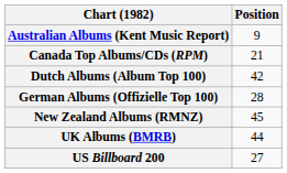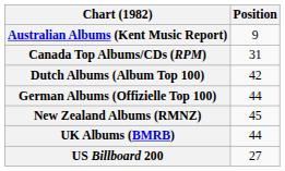 <table class="wikitable sortable plainrowheaders" style="text-align:center">
 <tr>
 <th scope="col">Chart (1982)</th>
 <th scope="col">Position</th>
 </tr>
 <tr>
 <th scope="row"><a href='#'>Australian Albums</a> (Kent Music Report)</th>
 <td>9</td>
 </tr>
 <tr>
 <th scope="row">Canada Top Albums/CDs (<em>RPM</em>)</th>
-<td>21</td>
+<td>31</td>
 </tr>
 <tr>
 <th scope="row">Dutch Albums (Album Top 100)</th>
 <td>42</td>
 </tr>
 <tr>
 <th scope="row">German Albums (Offizielle Top 100)</th>
-<td>28</td>
+<td>44</td>
 </tr>
 <tr>
 <th scope="row">New Zealand Albums (RMNZ)</th>
 <td>45</td>
 </tr>
 <tr>
 <th scope="row">UK Albums (<a href='#'>BMRB</a>)</th>
 <td>44</td>
 </tr>
 <tr>
 <th scope="row">US <em>Billboard</em> 200</th>
 <td>27</td>
 </tr>
 </table>
